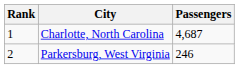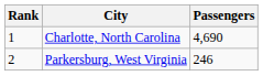 <table class="wikitable sortable" style="font-size: 95%" width= align=>
 <tr>
 <th>Rank</th>
 <th>City</th>
 <th>Passengers</th>
 </tr>
 <tr>
 <td>1</td>
 <td><a href='#'>Charlotte, North Carolina</a></td>
-<td>4,687</td>
+<td>4,690</td>
 </tr>
 <tr>
 <td>2</td>
 <td><a href='#'>Parkersburg, West Virginia</a></td>
 <td>246</td>
 </tr>
 </table>
